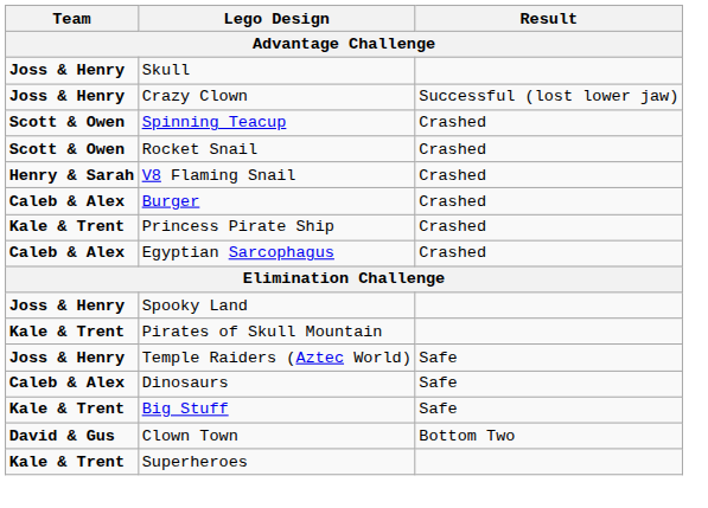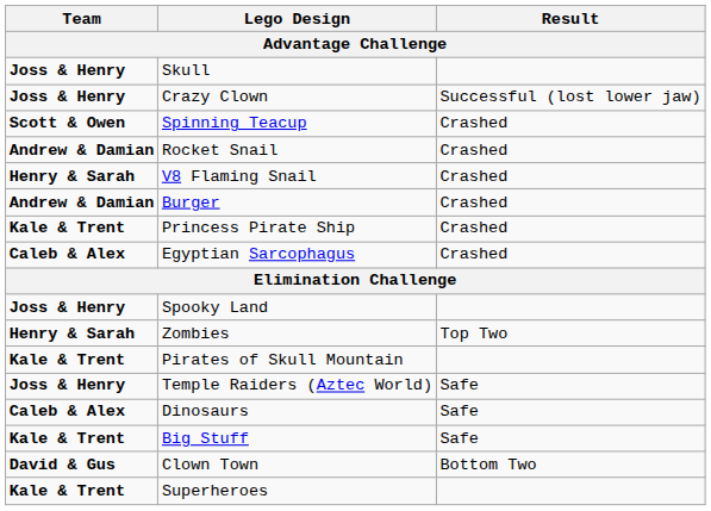 <table class="wikitable plainrowheaders">
 <tr>
 <th scope="col">Team</th>
 <th scope="col">Lego Design</th>
 <th>Result</th>
 </tr>
 <tr>
 <th colspan="3">Advantage Challenge</th>
 </tr>
 <tr>
 <td><strong>Joss & Henry</strong></td>
 <td>Skull</td>
 <td></td>
 </tr>
 <tr>
 <td><strong>Joss & Henry</strong></td>
 <td>Crazy Clown</td>
 <td>Successful (lost lower jaw)</td>
 </tr>
 <tr>
 <td><strong>Scott & Owen</strong></td>
 <td><a href='#'>Spinning Teacup</a></td>
 <td>Crashed</td>
 </tr>
 <tr>
-<td><strong>Scott & Owen</strong></td>
+<td><strong>Andrew & Damian</strong></td>
 <td>Rocket Snail</td>
 <td>Crashed</td>
 </tr>
 <tr>
 <td><strong>Henry & Sarah</strong></td>
 <td><a href='#'>V8</a> Flaming Snail</td>
 <td>Crashed</td>
 </tr>
 <tr>
-<td><strong>Caleb & Alex</strong></td>
+<td><strong>Andrew & Damian</strong></td>
 <td><a href='#'>Burger</a></td>
 <td>Crashed</td>
 </tr>
 <tr>
 <td><strong>Kale & Trent</strong></td>
 <td>Princess Pirate Ship</td>
 <td>Crashed</td>
 </tr>
 <tr>
 <td><strong>Caleb & Alex</strong></td>
 <td>Egyptian <a href='#'>Sarcophagus</a></td>
 <td>Crashed</td>
 </tr>
 <tr>
 <th colspan="3">Elimination Challenge</th>
 </tr>
 <tr>
 <td><strong>Joss & Henry</strong></td>
 <td>Spooky Land</td>
 <td></td>
+</tr>
+<tr>
+<td><strong>Henry & Sarah</strong></td>
+<td>Zombies</td>
+<td>Top Two</td>
 </tr>
 <tr>
 <td><strong>Kale & Trent</strong></td>
 <td>Pirates of Skull Mountain</td>
 <td></td>
 </tr>
 <tr>
 <td><strong>Joss & Henry</strong></td>
 <td>Temple Raiders (<a href='#'>Aztec</a> World)</td>
 <td>Safe</td>
 </tr>
 <tr>
 <td><strong>Caleb & Alex</strong></td>
 <td>Dinosaurs</td>
 <td>Safe</td>
 </tr>
 <tr>
 <td><strong>Kale & Trent</strong></td>
 <td><a href='#'>Big Stuff</a></td>
 <td>Safe</td>
 </tr>
 <tr>
 <td><strong>David & Gus</strong></td>
 <td>Clown Town</td>
 <td>Bottom Two</td>
 </tr>
 <tr>
 <td><strong>Kale & Trent</strong></td>
 <td>Superheroes</td>
 <td></td>
 </tr>
 </table>
